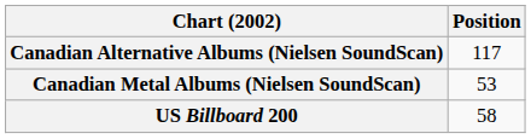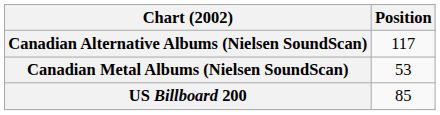 <table class="wikitable plainrowheaders" style="text-align:center">
 <tr>
 <th scope="col">Chart (2002)</th>
 <th scope="col">Position</th>
 </tr>
 <tr>
 <th scope="row">Canadian Alternative Albums (Nielsen SoundScan)</th>
 <td>117</td>
 </tr>
 <tr>
 <th scope="row">Canadian Metal Albums (Nielsen SoundScan)</th>
 <td>53</td>
 </tr>
 <tr>
 <th scope="row">US <em>Billboard</em> 200</th>
-<td>58</td>
+<td>85</td>
 </tr>
 </table>
